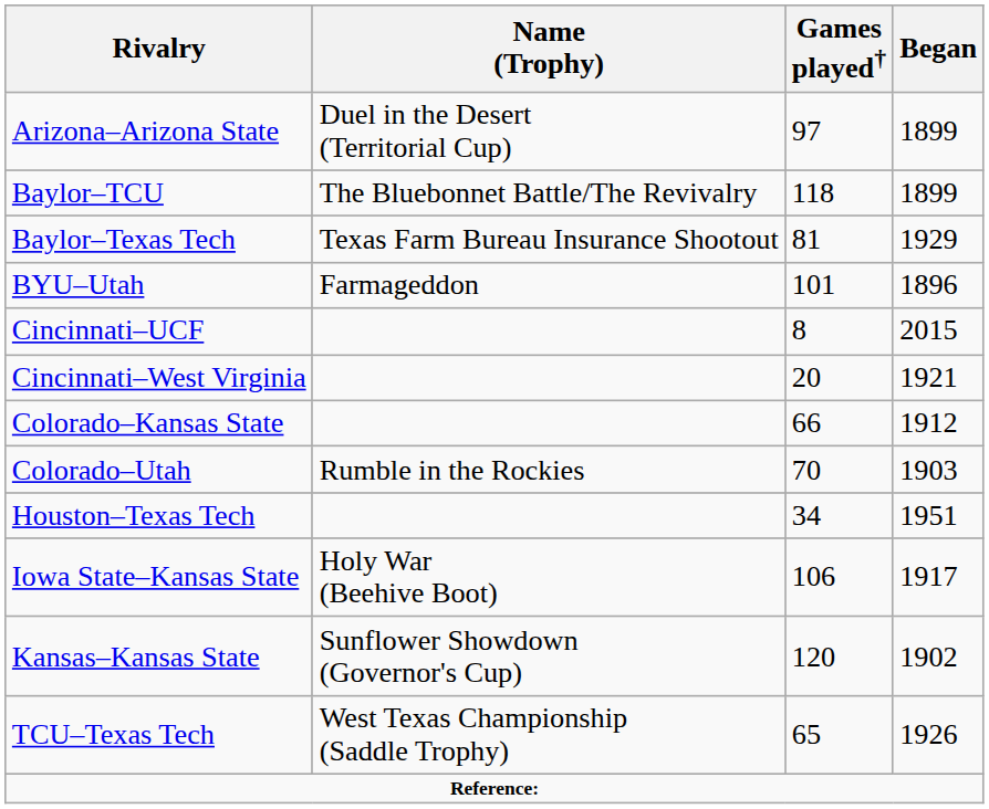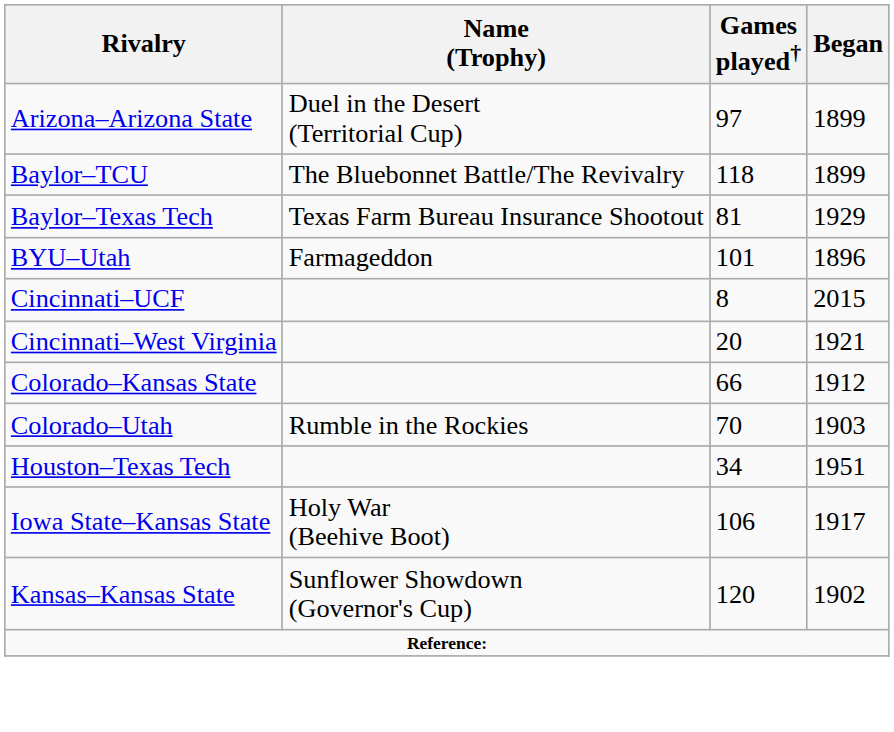 <table class="wikitable sortable">
 <tr>
 <th>Rivalry</th>
 <th>Name<br>(Trophy)</th>
 <th>Games<br>played<sup>†</sup></th>
 <th>Began</th>
 </tr>
 <tr>
 <td><a href='#'>Arizona–Arizona State</a></td>
 <td>Duel in the Desert<br>(Territorial Cup)</td>
 <td>97</td>
 <td>1899</td>
 </tr>
 <tr>
 <td><a href='#'>Baylor–TCU</a></td>
 <td>The Bluebonnet Battle/The Revivalry</td>
 <td>118</td>
 <td>1899</td>
 </tr>
 <tr>
 <td><a href='#'>Baylor–Texas Tech</a></td>
 <td>Texas Farm Bureau Insurance Shootout</td>
 <td>81</td>
 <td>1929</td>
 </tr>
 <tr>
 <td><a href='#'>BYU–Utah</a></td>
 <td>Farmageddon</td>
 <td>101</td>
 <td>1896</td>
 </tr>
 <tr>
 <td><a href='#'>Cincinnati–UCF</a></td>
 <td></td>
 <td>8</td>
 <td>2015</td>
 </tr>
 <tr>
 <td><a href='#'>Cincinnati–West Virginia</a></td>
 <td></td>
 <td>20</td>
 <td>1921</td>
 </tr>
 <tr>
 <td><a href='#'>Colorado–Kansas State</a></td>
 <td></td>
 <td>66</td>
 <td>1912</td>
 </tr>
 <tr>
 <td><a href='#'>Colorado–Utah</a></td>
 <td>Rumble in the Rockies</td>
 <td>70</td>
 <td>1903</td>
 </tr>
 <tr>
 <td><a href='#'>Houston–Texas Tech</a></td>
 <td></td>
 <td>34</td>
 <td>1951</td>
 </tr>
 <tr>
 <td><a href='#'>Iowa State–Kansas State</a></td>
 <td>Holy War<br>(Beehive Boot)</td>
 <td>106</td>
 <td>1917</td>
 </tr>
 <tr>
 <td><a href='#'>Kansas–Kansas State</a></td>
 <td>Sunflower Showdown<br>(Governor's Cup)</td>
 <td>120</td>
 <td>1902</td>
 </tr>
 <tr>
-<td><a href='#'>TCU–Texas Tech</a></td>
-<td>West Texas Championship<br>(Saddle Trophy)</td>
-<td>65</td>
-<td>1926</td>
-</tr>
-<tr>
 <td colspan="4"  style="font-size:8pt; text-align:center;"><strong>Reference:</strong></td>
 </tr>
 </table>
